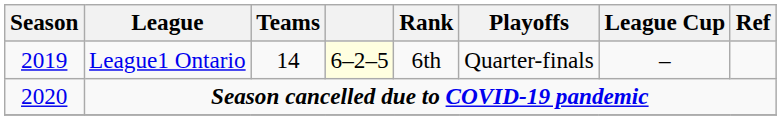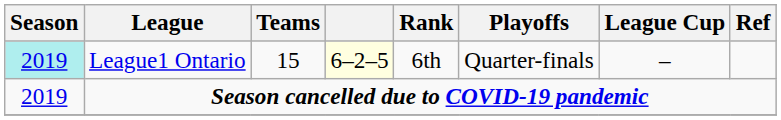 <table class="wikitable" style="text-align: center;">
 <tr>
 <th>Season</th>
 <th>League</th>
 <th>Teams</th>
 <th></th>
 <th>Rank</th>
 <th>Playoffs</th>
 <th>League Cup</th>
 <th>Ref</th>
 </tr>
 <tr>
-<td><a href='#'>2019</a></td>
+<td style="background: paleturquoise;"><a href='#'>2019</a></td>
 <td><a href='#'>League1 Ontario</a></td>
-<td>14</td>
+<td>15</td>
 <td style="background: lightyellow;">6–2–5</td>
 <td>6th</td>
 <td>Quarter-finals</td>
 <td>–</td>
 <td></td>
 </tr>
 <tr>
-<td><a href='#'>2020</a></td>
+<td><a href='#'>2019</a></td>
 <td colspan="7"><strong><em>Season cancelled due to <a href='#'>COVID-19 pandemic</a></em></strong></td>
 </tr>
 <tr>
 </tr>
 </table>
